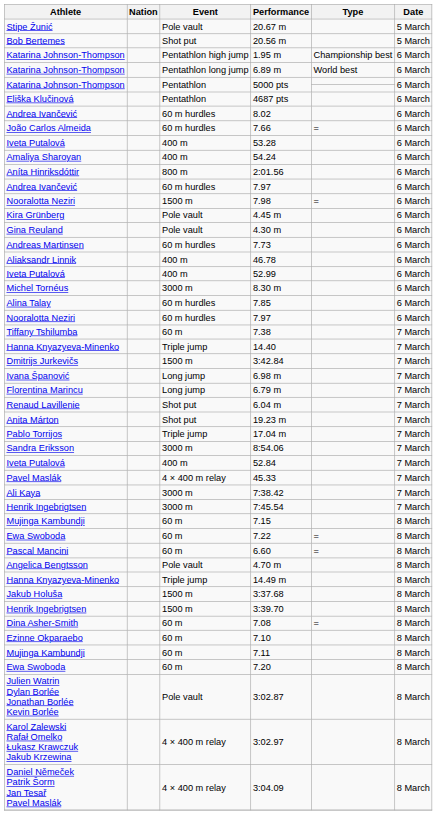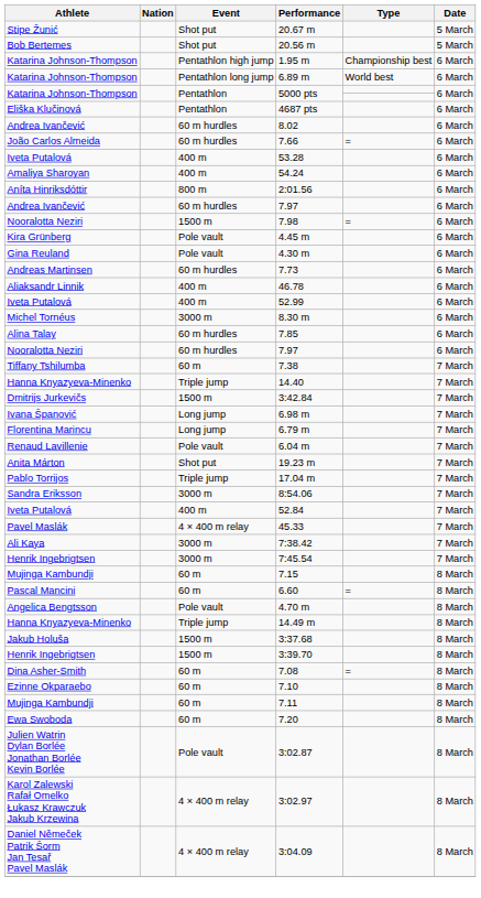 <table class="wikitable sortable" style="font-size:90%">
 <tr>
 <th>Athlete</th>
 <th>Nation</th>
 <th>Event</th>
 <th>Performance</th>
 <th>Type</th>
 <th>Date</th>
 </tr>
 <tr>
 <td><a href='#'>Stipe Žunić</a></td>
 <td></td>
-<td>Pole vault</td>
+<td>Shot put</td>
 <td>20.67 m</td>
 <td></td>
 <td>5 March</td>
 </tr>
 <tr>
 <td><a href='#'>Bob Bertemes</a></td>
 <td></td>
 <td>Shot put</td>
 <td>20.56 m</td>
 <td></td>
 <td>5 March</td>
 </tr>
 <tr>
 <td><a href='#'>Katarina Johnson-Thompson</a></td>
 <td></td>
 <td>Pentathlon high jump</td>
 <td>1.95 m</td>
 <td>Championship best</td>
 <td>6 March</td>
 </tr>
 <tr>
 <td><a href='#'>Katarina Johnson-Thompson</a></td>
 <td></td>
 <td>Pentathlon long jump</td>
 <td>6.89 m</td>
 <td>World best</td>
 <td>6 March</td>
 </tr>
 <tr>
 <td rowspan=2><a href='#'>Katarina Johnson-Thompson</a></td>
 <td rowspan=2></td>
 <td rowspan=2>Pentathlon</td>
 <td rowspan=2>5000 pts</td>
 <td></td>
 <td rowspan=2>6 March</td>
 </tr>
 <tr>
 <td></td>
 </tr>
 <tr>
 <td><a href='#'>Eliška Klučinová</a></td>
 <td></td>
 <td>Pentathlon</td>
 <td>4687 pts</td>
 <td></td>
 <td>6 March</td>
 </tr>
 <tr>
 <td><a href='#'>Andrea Ivančević</a></td>
 <td></td>
 <td>60 m hurdles</td>
 <td>8.02</td>
 <td></td>
 <td>6 March</td>
 </tr>
 <tr>
 <td><a href='#'>João Carlos Almeida</a></td>
 <td></td>
 <td>60 m hurdles</td>
 <td>7.66</td>
 <td>=</td>
 <td>6 March</td>
 </tr>
 <tr>
 <td><a href='#'>Iveta Putalová</a></td>
 <td></td>
 <td>400 m</td>
 <td>53.28</td>
 <td></td>
 <td>6 March</td>
 </tr>
 <tr>
 <td><a href='#'>Amaliya Sharoyan</a></td>
 <td></td>
 <td>400 m</td>
 <td>54.24</td>
 <td></td>
 <td>6 March</td>
 </tr>
 <tr>
 <td><a href='#'>Aníta Hinriksdóttir</a></td>
 <td></td>
 <td>800 m</td>
 <td>2:01.56</td>
 <td></td>
 <td>6 March</td>
 </tr>
 <tr>
 <td><a href='#'>Andrea Ivančević</a></td>
 <td></td>
 <td>60 m hurdles</td>
 <td>7.97</td>
 <td></td>
 <td>6 March</td>
 </tr>
 <tr>
 <td><a href='#'>Nooralotta Neziri</a></td>
 <td></td>
 <td>1500 m</td>
 <td>7.98</td>
 <td>=</td>
 <td>6 March</td>
 </tr>
 <tr>
 <td><a href='#'>Kira Grünberg</a></td>
 <td></td>
 <td>Pole vault</td>
 <td>4.45 m</td>
 <td></td>
 <td>6 March</td>
 </tr>
 <tr>
 <td><a href='#'>Gina Reuland</a></td>
 <td></td>
 <td>Pole vault</td>
 <td>4.30 m</td>
 <td></td>
 <td>6 March</td>
 </tr>
 <tr>
 <td><a href='#'>Andreas Martinsen</a></td>
 <td></td>
 <td>60 m hurdles</td>
 <td>7.73</td>
 <td></td>
 <td>6 March</td>
 </tr>
 <tr>
 <td><a href='#'>Aliaksandr Linnik</a></td>
 <td></td>
 <td>400 m</td>
 <td>46.78</td>
 <td></td>
 <td>6 March</td>
 </tr>
 <tr>
 <td><a href='#'>Iveta Putalová</a></td>
 <td></td>
 <td>400 m</td>
 <td>52.99</td>
 <td></td>
 <td>6 March</td>
 </tr>
 <tr>
 <td><a href='#'>Michel Tornéus</a></td>
 <td></td>
 <td>3000 m</td>
 <td>8.30 m</td>
 <td></td>
 <td>6 March</td>
 </tr>
 <tr>
 <td><a href='#'>Alina Talay</a></td>
 <td></td>
 <td>60 m hurdles</td>
 <td>7.85</td>
 <td></td>
 <td>6 March</td>
 </tr>
 <tr>
 <td><a href='#'>Nooralotta Neziri</a></td>
 <td></td>
 <td>60 m hurdles</td>
 <td>7.97</td>
 <td></td>
 <td>6 March</td>
 </tr>
 <tr>
 <td><a href='#'>Tiffany Tshilumba</a></td>
 <td></td>
 <td>60 m</td>
 <td>7.38</td>
 <td></td>
 <td>7 March</td>
 </tr>
 <tr>
 <td><a href='#'>Hanna Knyazyeva-Minenko</a></td>
 <td></td>
 <td>Triple jump</td>
 <td>14.40</td>
 <td></td>
 <td>7 March</td>
 </tr>
 <tr>
 <td><a href='#'>Dmitrijs Jurkevičs</a></td>
 <td></td>
 <td>1500 m</td>
 <td>3:42.84</td>
 <td></td>
 <td>7 March</td>
 </tr>
 <tr>
 <td><a href='#'>Ivana Španović</a></td>
 <td></td>
 <td>Long jump</td>
 <td>6.98 m</td>
 <td></td>
 <td>7 March</td>
 </tr>
 <tr>
 <td><a href='#'>Florentina Marincu</a></td>
 <td></td>
 <td>Long jump</td>
 <td>6.79 m</td>
 <td></td>
 <td>7 March</td>
 </tr>
 <tr>
 <td><a href='#'>Renaud Lavillenie</a></td>
 <td></td>
-<td>Shot put</td>
+<td>Pole vault</td>
 <td>6.04 m</td>
 <td></td>
 <td>7 March</td>
 </tr>
 <tr>
 <td><a href='#'>Anita Márton</a></td>
 <td></td>
 <td>Shot put</td>
 <td>19.23 m</td>
 <td></td>
 <td>7 March</td>
 </tr>
 <tr>
 <td><a href='#'>Pablo Torrijos</a></td>
 <td></td>
 <td>Triple jump</td>
 <td>17.04 m</td>
 <td></td>
 <td>7 March</td>
 </tr>
 <tr>
 <td><a href='#'>Sandra Eriksson</a></td>
 <td></td>
 <td>3000 m</td>
 <td>8:54.06</td>
 <td></td>
 <td>7 March</td>
 </tr>
 <tr>
 <td><a href='#'>Iveta Putalová</a></td>
 <td></td>
 <td>400 m</td>
 <td>52.84</td>
 <td></td>
 <td>7 March</td>
 </tr>
 <tr>
 <td><a href='#'>Pavel Maslák</a></td>
 <td></td>
 <td>4 × 400 m relay</td>
 <td>45.33</td>
 <td></td>
 <td>7 March</td>
 </tr>
 <tr>
 <td><a href='#'>Ali Kaya</a></td>
 <td></td>
 <td>3000 m</td>
 <td>7:38.42</td>
 <td></td>
 <td>7 March</td>
 </tr>
 <tr>
 <td><a href='#'>Henrik Ingebrigtsen</a></td>
 <td></td>
 <td>3000 m</td>
 <td>7:45.54</td>
 <td></td>
 <td>7 March</td>
 </tr>
 <tr>
 <td><a href='#'>Mujinga Kambundji</a></td>
 <td></td>
 <td>60 m</td>
 <td>7.15</td>
 <td></td>
-<td>8 March</td>
-</tr>
-<tr>
-<td><a href='#'>Ewa Swoboda</a></td>
-<td></td>
-<td>60 m</td>
-<td>7.22</td>
-<td>=</td>
 <td>8 March</td>
 </tr>
 <tr>
 <td><a href='#'>Pascal Mancini</a></td>
 <td></td>
 <td>60 m</td>
 <td>6.60</td>
 <td>=</td>
 <td>8 March</td>
 </tr>
 <tr>
 <td><a href='#'>Angelica Bengtsson</a></td>
 <td></td>
 <td>Pole vault</td>
 <td>4.70 m</td>
 <td></td>
 <td>8 March</td>
 </tr>
 <tr>
 <td><a href='#'>Hanna Knyazyeva-Minenko</a></td>
 <td></td>
 <td>Triple jump</td>
 <td>14.49 m</td>
 <td></td>
 <td>8 March</td>
 </tr>
 <tr>
 <td><a href='#'>Jakub Holuša</a></td>
 <td></td>
 <td>1500 m</td>
 <td>3:37.68</td>
 <td></td>
 <td>8 March</td>
 </tr>
 <tr>
 <td><a href='#'>Henrik Ingebrigtsen</a></td>
 <td></td>
 <td>1500 m</td>
 <td>3:39.70</td>
 <td></td>
 <td>8 March</td>
 </tr>
 <tr>
 <td><a href='#'>Dina Asher-Smith</a></td>
 <td></td>
 <td>60 m</td>
 <td>7.08</td>
 <td>=</td>
 <td>8 March</td>
 </tr>
 <tr>
 <td><a href='#'>Ezinne Okparaebo</a></td>
 <td></td>
 <td>60 m</td>
 <td>7.10</td>
 <td></td>
 <td>8 March</td>
 </tr>
 <tr>
 <td><a href='#'>Mujinga Kambundji</a></td>
 <td></td>
 <td>60 m</td>
 <td>7.11</td>
 <td></td>
 <td>8 March</td>
 </tr>
 <tr>
 <td><a href='#'>Ewa Swoboda</a></td>
 <td></td>
 <td>60 m</td>
 <td>7.20</td>
 <td></td>
 <td>8 March</td>
 </tr>
 <tr>
 <td><a href='#'>Julien Watrin</a><br><a href='#'>Dylan Borlée</a><br><a href='#'>Jonathan Borlée</a><br><a href='#'>Kevin Borlée</a></td>
 <td></td>
 <td>Pole vault</td>
 <td>3:02.87</td>
 <td></td>
 <td>8 March</td>
 </tr>
 <tr>
 <td><a href='#'>Karol Zalewski</a><br><a href='#'>Rafał Omelko</a><br><a href='#'>Łukasz Krawczuk</a><br><a href='#'>Jakub Krzewina</a></td>
 <td></td>
 <td>4 × 400 m relay</td>
 <td>3:02.97</td>
 <td></td>
 <td>8 March</td>
 </tr>
 <tr>
 <td><a href='#'>Daniel Němeček</a><br><a href='#'>Patrik Šorm</a><br><a href='#'>Jan Tesař</a><br><a href='#'>Pavel Maslák</a></td>
 <td></td>
 <td>4 × 400 m relay</td>
 <td>3:04.09</td>
 <td></td>
 <td>8 March</td>
 </tr>
 <tr>
 </tr>
 </table>
